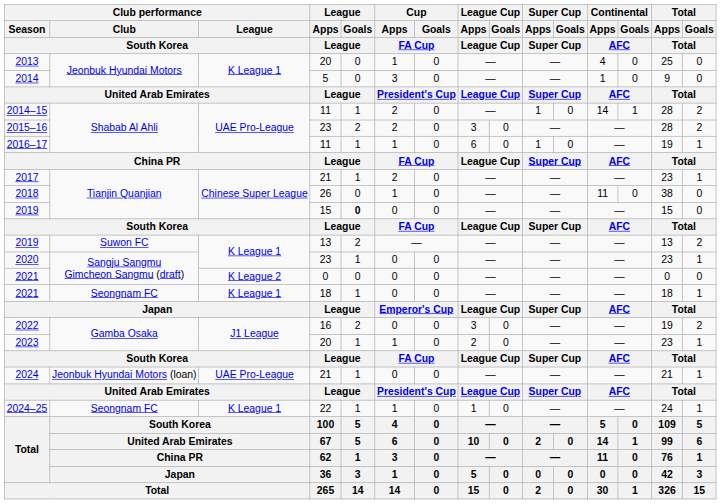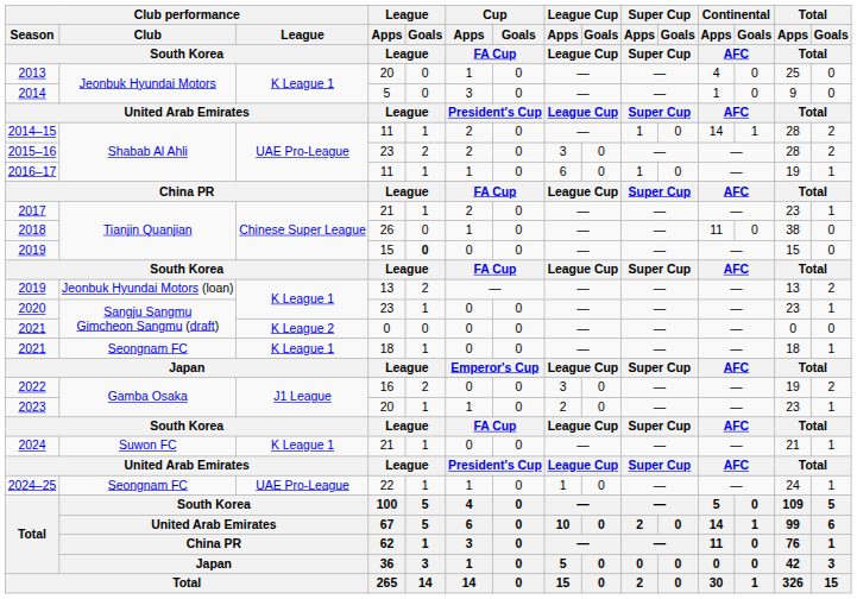 <table class="wikitable" style="text-align:center;">
 <tr>
 <th colspan=3>Club performance</th>
 <th colspan=2>League</th>
 <th colspan=2>Cup</th>
 <th colspan=2>League Cup</th>
 <th colspan=2>Super Cup</th>
 <th colspan=2>Continental</th>
 <th colspan=2>Total</th>
 </tr>
 <tr>
 <th>Season</th>
 <th>Club</th>
 <th>League</th>
 <th>Apps</th>
 <th>Goals</th>
 <th>Apps</th>
 <th>Goals</th>
 <th>Apps</th>
 <th>Goals</th>
 <th>Apps</th>
 <th>Goals</th>
 <th>Apps</th>
 <th>Goals</th>
 <th>Apps</th>
 <th>Goals</th>
 </tr>
 <tr>
 <th colspan=3>South Korea</th>
 <th colspan=2>League</th>
 <th colspan=2><a href='#'>FA Cup</a></th>
 <th colspan=2>League Cup</th>
 <th colspan=2>Super Cup</th>
 <th colspan=2><a href='#'>AFC</a></th>
 <th colspan=2>Total</th>
 </tr>
 <tr>
 <td><a href='#'>2013</a></td>
 <td rowspan="2"><a href='#'>Jeonbuk Hyundai Motors</a></td>
 <td rowspan="2"><a href='#'>K League 1</a></td>
 <td>20</td>
 <td>0</td>
 <td>1</td>
 <td>0</td>
 <td colspan="2">—</td>
 <td colspan="2">—</td>
 <td>4</td>
 <td>0</td>
 <td>25</td>
 <td>0</td>
 </tr>
 <tr>
 <td><a href='#'>2014</a></td>
 <td>5</td>
 <td>0</td>
 <td>3</td>
 <td>0</td>
 <td colspan="2">—</td>
 <td colspan="2">—</td>
 <td>1</td>
 <td>0</td>
 <td>9</td>
 <td>0</td>
 </tr>
 <tr>
 <th colspan=3>United Arab Emirates</th>
 <th colspan=2>League</th>
 <th colspan=2><a href='#'>President's Cup</a></th>
 <th colspan=2><a href='#'>League Cup</a></th>
 <th colspan=2><a href='#'>Super Cup</a></th>
 <th colspan=2><a href='#'>AFC</a></th>
 <th colspan=2>Total</th>
 </tr>
 <tr>
 <td><a href='#'>2014–15</a></td>
 <td rowspan="3"><a href='#'>Shabab Al Ahli</a></td>
 <td rowspan="3"><a href='#'>UAE Pro-League</a></td>
 <td>11</td>
 <td>1</td>
 <td>2</td>
 <td>0</td>
 <td colspan="2">—</td>
 <td>1</td>
 <td>0</td>
 <td>14</td>
 <td>1</td>
 <td>28</td>
 <td>2</td>
 </tr>
 <tr>
 <td><a href='#'>2015–16</a></td>
 <td>23</td>
 <td>2</td>
 <td>2</td>
 <td>0</td>
 <td>3</td>
 <td>0</td>
 <td colspan="2">—</td>
 <td colspan="2">—</td>
 <td>28</td>
 <td>2</td>
 </tr>
 <tr>
 <td><a href='#'>2016–17</a></td>
 <td>11</td>
 <td>1</td>
 <td>1</td>
 <td>0</td>
 <td>6</td>
 <td>0</td>
 <td>1</td>
 <td>0</td>
 <td colspan="2">—</td>
 <td>19</td>
 <td>1</td>
 </tr>
 <tr>
 <th colspan=3>China PR</th>
 <th colspan=2>League</th>
 <th colspan=2><a href='#'>FA Cup</a></th>
 <th colspan=2>League Cup</th>
 <th colspan=2><a href='#'>Super Cup</a></th>
 <th colspan=2><a href='#'>AFC</a></th>
 <th colspan=2>Total</th>
 </tr>
 <tr>
 <td><a href='#'>2017</a></td>
 <td rowspan="3"><a href='#'>Tianjin Quanjian</a></td>
 <td rowspan="3"><a href='#'>Chinese Super League</a></td>
 <td>21</td>
 <td>1</td>
 <td>2</td>
 <td>0</td>
 <td colspan="2">—</td>
 <td colspan="2">—</td>
 <td colspan="2">—</td>
 <td>23</td>
 <td>1</td>
 </tr>
 <tr>
 <td><a href='#'>2018</a></td>
 <td>26</td>
 <td>0</td>
 <td>1</td>
 <td>0</td>
 <td colspan="2">—</td>
 <td colspan="2">—</td>
 <td>11</td>
 <td>0</td>
 <td>38</td>
 <td>0</td>
 </tr>
 <tr>
 <td><a href='#'>2019</a></td>
 <td>15</td>
 <td><strong>0</strong></td>
 <td>0</td>
 <td>0</td>
 <td colspan="2">—</td>
 <td colspan="2">—</td>
 <td colspan="2">—</td>
 <td>15</td>
 <td>0</td>
 </tr>
 <tr>
 <th colspan=3>South Korea</th>
 <th colspan=2>League</th>
 <th colspan=2><a href='#'>FA Cup</a></th>
 <th colspan=2>League Cup</th>
 <th colspan=2>Super Cup</th>
 <th colspan=2><a href='#'>AFC</a></th>
 <th colspan=2>Total</th>
 </tr>
 <tr>
 <td><a href='#'>2019</a></td>
-<td rowspan="1"><a href='#'>Suwon FC</a></td>
+<td rowspan="1"><a href='#'>Jeonbuk Hyundai Motors</a> (loan)</td>
 <td rowspan="2"><a href='#'>K League 1</a></td>
 <td>13</td>
 <td>2</td>
 <td colspan="2">—</td>
 <td colspan="2">—</td>
 <td colspan="2">—</td>
 <td colspan="2">—</td>
 <td>13</td>
 <td>2</td>
 </tr>
 <tr>
 <td><a href='#'>2020</a></td>
 <td rowspan="2"><a href='#'>Sangju Sangmu</a> <br> <a href='#'>Gimcheon Sangmu</a> (<a href='#'>draft</a>)</td>
 <td>23</td>
 <td>1</td>
 <td>0</td>
 <td>0</td>
 <td colspan="2">—</td>
 <td colspan="2">—</td>
 <td colspan="2">—</td>
 <td>23</td>
 <td>1</td>
 </tr>
 <tr>
 <td><a href='#'>2021</a></td>
 <td><a href='#'>K League 2</a></td>
 <td>0</td>
 <td>0</td>
 <td>0</td>
 <td>0</td>
 <td colspan="2">—</td>
 <td colspan="2">—</td>
 <td colspan="2">—</td>
 <td>0</td>
 <td>0</td>
 </tr>
 <tr>
 <td><a href='#'>2021</a></td>
 <td rowspan="1"><a href='#'>Seongnam FC</a></td>
 <td><a href='#'>K League 1</a></td>
 <td>18</td>
 <td>1</td>
 <td>0</td>
 <td>0</td>
 <td colspan="2">—</td>
 <td colspan="2">—</td>
 <td colspan="2">—</td>
 <td>18</td>
 <td>1</td>
 </tr>
 <tr>
 <th colspan=3>Japan</th>
 <th colspan=2>League</th>
 <th colspan=2><a href='#'>Emperor's Cup</a></th>
 <th colspan=2>League Cup</th>
 <th colspan=2>Super Cup</th>
 <th colspan=2><a href='#'>AFC</a></th>
 <th colspan=2>Total</th>
 </tr>
 <tr>
 <td><a href='#'>2022</a></td>
 <td rowspan="2"><a href='#'>Gamba Osaka</a></td>
 <td rowspan="2"><a href='#'>J1 League</a></td>
 <td>16</td>
 <td>2</td>
 <td>0</td>
 <td>0</td>
 <td>3</td>
 <td>0</td>
 <td colspan="2">—</td>
 <td colspan="2">—</td>
 <td>19</td>
 <td>2</td>
 </tr>
 <tr>
 <td><a href='#'>2023</a></td>
 <td>20</td>
 <td>1</td>
 <td>1</td>
 <td>0</td>
 <td>2</td>
 <td>0</td>
 <td colspan="2">—</td>
 <td colspan="2">—</td>
 <td>23</td>
 <td>1</td>
 </tr>
 <tr>
 <th colspan=3>South Korea</th>
 <th colspan=2>League</th>
 <th colspan=2><a href='#'>FA Cup</a></th>
 <th colspan=2>League Cup</th>
 <th colspan=2>Super Cup</th>
 <th colspan=2><a href='#'>AFC</a></th>
 <th colspan=2>Total</th>
 </tr>
 <tr>
 <td><a href='#'>2024</a></td>
-<td rowspan="1"><a href='#'>Jeonbuk Hyundai Motors</a> (loan)</td>
-<td><a href='#'>UAE Pro-League</a></td>
+<td rowspan="1"><a href='#'>Suwon FC</a></td>
+<td rowspan="1"><a href='#'>K League 1</a></td>
 <td>21</td>
 <td>1</td>
 <td>0</td>
 <td>0</td>
 <td colspan="2">—</td>
 <td colspan="2">—</td>
 <td colspan="2">—</td>
 <td>21</td>
 <td>1</td>
 </tr>
 <tr>
 <th colspan=3>United Arab Emirates</th>
 <th colspan=2>League</th>
 <th colspan=2><a href='#'>President's Cup</a></th>
 <th colspan=2><a href='#'>League Cup</a></th>
 <th colspan=2><a href='#'>Super Cup</a></th>
 <th colspan=2><a href='#'>AFC</a></th>
 <th colspan=2>Total</th>
 </tr>
 <tr>
 <td><a href='#'>2024–25</a></td>
 <td rowspan="1"><a href='#'>Seongnam FC</a></td>
-<td rowspan="1"><a href='#'>K League 1</a></td>
+<td><a href='#'>UAE Pro-League</a></td>
 <td>22</td>
 <td>1</td>
 <td>1</td>
 <td>0</td>
 <td>1</td>
 <td>0</td>
 <td colspan="2">—</td>
 <td colspan="2">—</td>
 <td>24</td>
 <td>1</td>
 </tr>
 <tr>
 <th rowspan=4>Total</th>
 <th colspan=2>South Korea</th>
 <th>100</th>
 <th>5</th>
 <th>4</th>
 <th>0</th>
 <th colspan="2">—</th>
 <th colspan="2">—</th>
 <th>5</th>
 <th>0</th>
 <th>109</th>
 <th>5</th>
 </tr>
 <tr>
 <th colspan=2>United Arab Emirates</th>
 <th>67</th>
 <th>5</th>
 <th>6</th>
 <th>0</th>
 <th>10</th>
 <th>0</th>
 <th>2</th>
 <th>0</th>
 <th>14</th>
 <th>1</th>
 <th>99</th>
 <th>6</th>
 </tr>
 <tr>
 <th colspan=2>China PR</th>
 <th>62</th>
 <th>1</th>
 <th>3</th>
 <th>0</th>
 <th colspan="2">—</th>
 <th colspan="2">—</th>
 <th>11</th>
 <th>0</th>
 <th>76</th>
 <th>1</th>
 </tr>
 <tr>
 <th colspan=2>Japan</th>
 <th>36</th>
 <th>3</th>
 <th>1</th>
 <th>0</th>
 <th>5</th>
 <th>0</th>
 <th>0</th>
 <th>0</th>
 <th>0</th>
 <th>0</th>
 <th>42</th>
 <th>3</th>
 </tr>
 <tr>
 <th colspan=3>Total</th>
 <th>265</th>
 <th>14</th>
 <th>14</th>
 <th>0</th>
 <th>15</th>
 <th>0</th>
 <th>2</th>
 <th>0</th>
 <th>30</th>
 <th>1</th>
 <th>326</th>
 <th>15</th>
 </tr>
 </table>
